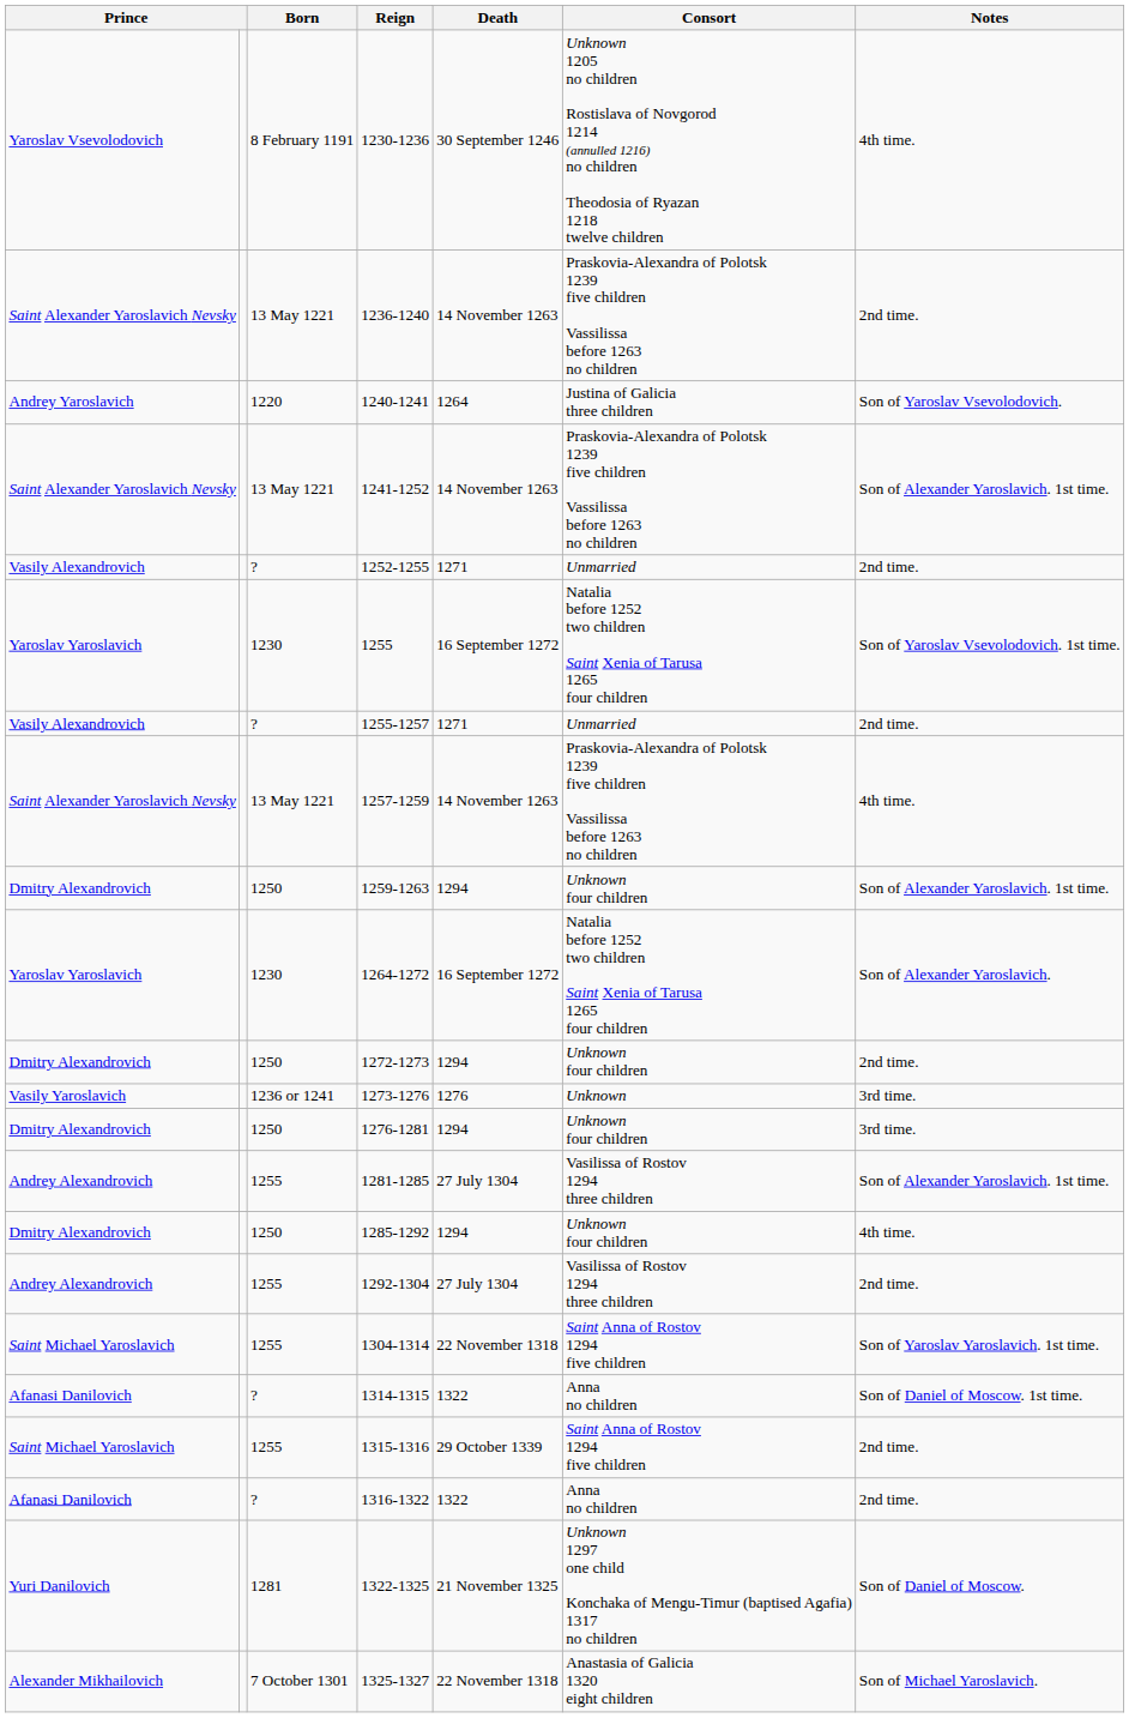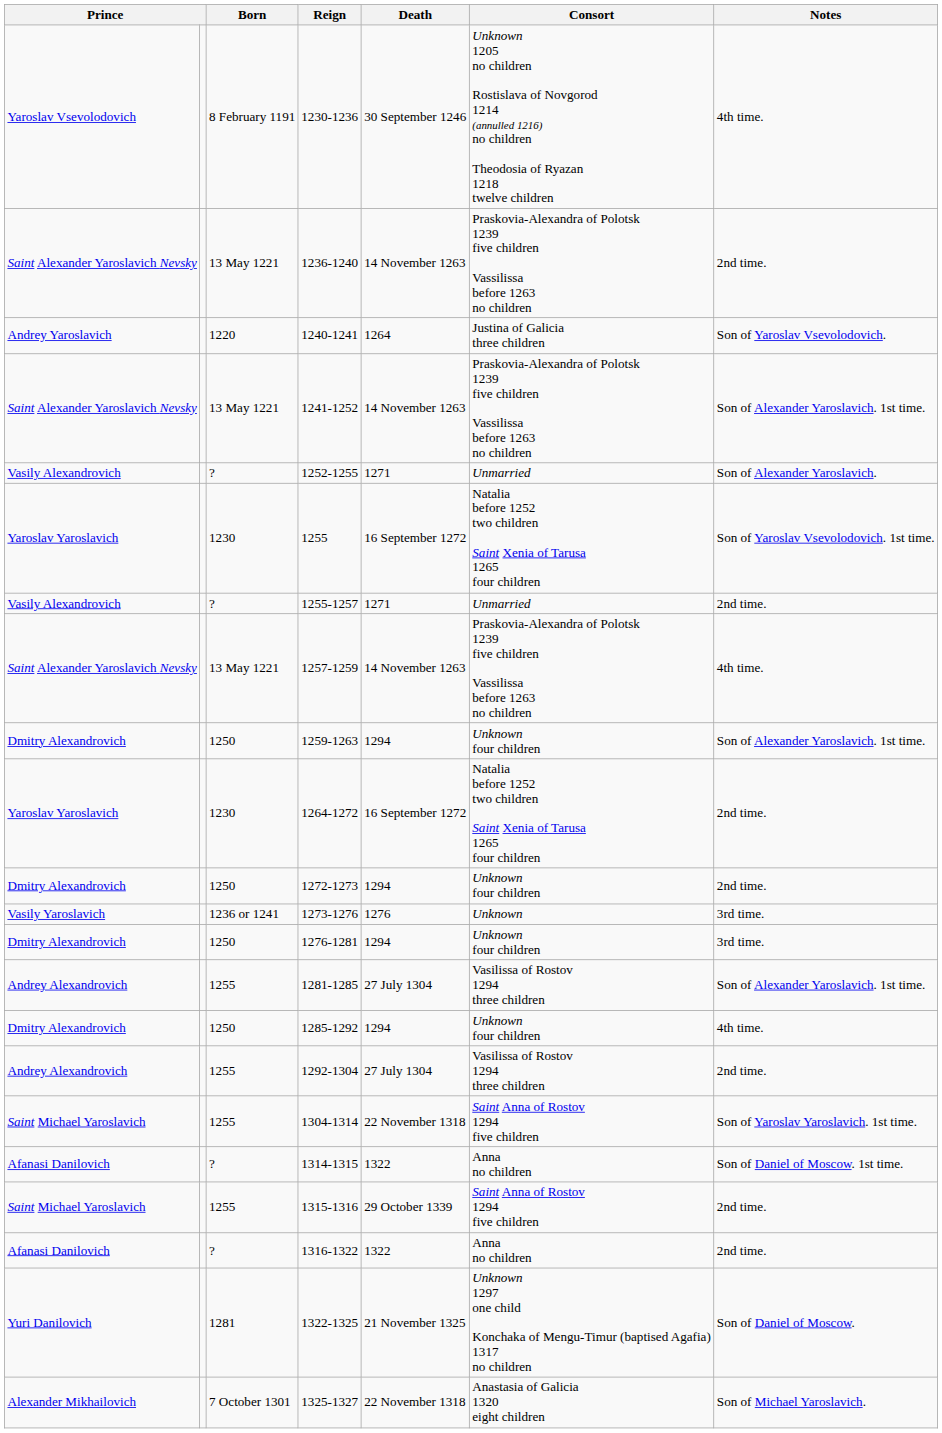 <table class="wikitable">
 <tr>
 <th colspan=2>Prince</th>
 <th>Born</th>
 <th>Reign</th>
 <th>Death</th>
 <th>Consort</th>
 <th>Notes</th>
 </tr>
 <tr>
 <td><a href='#'>Yaroslav Vsevolodovich</a></td>
 <td></td>
 <td>8 February 1191</td>
 <td>1230-1236</td>
 <td>30 September 1246</td>
 <td><em>Unknown</em><br>1205<br> no children<br><br>Rostislava of Novgorod<br>1214<br><small><em>(annulled 1216)</em></small><br>no children<br><br>Theodosia of Ryazan<br>1218<br>twelve children</td>
 <td>4th time.</td>
 </tr>
 <tr>
 <td><em><a href='#'>Saint</a></em> <a href='#'>Alexander Yaroslavich <em>Nevsky</em></a></td>
 <td></td>
 <td>13 May 1221</td>
 <td>1236-1240</td>
 <td>14 November 1263</td>
 <td>Praskovia-Alexandra of Polotsk<br>1239<br>five children<br><br>Vassilissa<br>before 1263<br>no children</td>
 <td>2nd time.</td>
 </tr>
 <tr>
 <td><a href='#'>Andrey Yaroslavich</a></td>
 <td></td>
 <td>1220</td>
 <td>1240-1241</td>
 <td>1264</td>
 <td>Justina of Galicia<br>three children</td>
 <td>Son of <a href='#'>Yaroslav Vsevolodovich</a>.</td>
 </tr>
 <tr>
 <td><em><a href='#'>Saint</a></em> <a href='#'>Alexander Yaroslavich <em>Nevsky</em></a></td>
 <td></td>
 <td>13 May 1221</td>
 <td>1241-1252</td>
 <td>14 November 1263</td>
 <td>Praskovia-Alexandra of Polotsk<br>1239<br>five children<br><br>Vassilissa<br>before 1263<br>no children</td>
 <td>Son of <a href='#'>Alexander Yaroslavich</a>. 1st time.</td>
 </tr>
 <tr>
 <td><a href='#'>Vasily Alexandrovich</a></td>
 <td></td>
 <td>?</td>
 <td>1252-1255</td>
 <td>1271</td>
 <td><em>Unmarried</em></td>
-<td>2nd time.</td>
+<td>Son of <a href='#'>Alexander Yaroslavich</a>.</td>
 </tr>
 <tr>
 <td><a href='#'>Yaroslav Yaroslavich</a></td>
 <td></td>
 <td>1230</td>
 <td>1255</td>
 <td>16 September 1272</td>
 <td>Natalia<br>before 1252<br>two children<br><br><em><a href='#'>Saint</a></em> <a href='#'>Xenia of Tarusa</a><br>1265<br>four children</td>
 <td>Son of <a href='#'>Yaroslav Vsevolodovich</a>. 1st time.</td>
 </tr>
 <tr>
 <td><a href='#'>Vasily Alexandrovich</a></td>
 <td></td>
 <td>?</td>
 <td>1255-1257</td>
 <td>1271</td>
 <td><em>Unmarried</em></td>
 <td>2nd time.</td>
 </tr>
 <tr>
 <td><em><a href='#'>Saint</a></em> <a href='#'>Alexander Yaroslavich <em>Nevsky</em></a></td>
 <td></td>
 <td>13 May 1221</td>
 <td>1257-1259</td>
 <td>14 November 1263</td>
 <td>Praskovia-Alexandra of Polotsk<br>1239<br>five children<br><br>Vassilissa<br>before 1263<br>no children</td>
 <td>4th time.</td>
 </tr>
 <tr>
 <td><a href='#'>Dmitry Alexandrovich</a></td>
 <td></td>
 <td>1250</td>
 <td>1259-1263</td>
 <td>1294</td>
 <td><em>Unknown</em><br>four children</td>
 <td>Son of <a href='#'>Alexander Yaroslavich</a>. 1st time.</td>
 </tr>
 <tr>
 <td><a href='#'>Yaroslav Yaroslavich</a></td>
 <td></td>
 <td>1230</td>
 <td>1264-1272</td>
 <td>16 September 1272</td>
 <td>Natalia<br>before 1252<br>two children<br><br><em><a href='#'>Saint</a></em> <a href='#'>Xenia of Tarusa</a><br>1265<br>four children</td>
-<td>Son of <a href='#'>Alexander Yaroslavich</a>.</td>
+<td>2nd time.</td>
 </tr>
 <tr>
 <td><a href='#'>Dmitry Alexandrovich</a></td>
 <td></td>
 <td>1250</td>
 <td>1272-1273</td>
 <td>1294</td>
 <td><em>Unknown</em><br>four children</td>
 <td>2nd time.</td>
 </tr>
 <tr>
 <td><a href='#'>Vasily Yaroslavich</a></td>
 <td></td>
 <td>1236 or 1241</td>
 <td>1273-1276</td>
 <td>1276</td>
 <td><em>Unknown</em></td>
 <td>3rd time.</td>
 </tr>
 <tr>
 <td><a href='#'>Dmitry Alexandrovich</a></td>
 <td></td>
 <td>1250</td>
 <td>1276-1281</td>
 <td>1294</td>
 <td><em>Unknown</em><br>four children</td>
 <td>3rd time.</td>
 </tr>
 <tr>
 <td><a href='#'>Andrey Alexandrovich</a></td>
 <td></td>
 <td>1255</td>
 <td>1281-1285</td>
 <td>27 July 1304</td>
 <td>Vasilissa of Rostov<br>1294<br>three children</td>
 <td>Son of <a href='#'>Alexander Yaroslavich</a>. 1st time.</td>
 </tr>
 <tr>
 <td><a href='#'>Dmitry Alexandrovich</a></td>
 <td></td>
 <td>1250</td>
 <td>1285-1292</td>
 <td>1294</td>
 <td><em>Unknown</em><br>four children</td>
 <td>4th time.</td>
 </tr>
 <tr>
 <td><a href='#'>Andrey Alexandrovich</a></td>
 <td></td>
 <td>1255</td>
 <td>1292-1304</td>
 <td>27 July 1304</td>
 <td>Vasilissa of Rostov<br>1294<br>three children</td>
 <td>2nd time.</td>
 </tr>
 <tr>
 <td><em><a href='#'>Saint</a></em> <a href='#'>Michael Yaroslavich</a></td>
 <td></td>
 <td>1255</td>
 <td>1304-1314</td>
 <td>22 November 1318</td>
 <td><em><a href='#'>Saint</a></em> <a href='#'>Anna of Rostov</a><br>1294<br>five children</td>
 <td>Son of <a href='#'>Yaroslav Yaroslavich</a>. 1st time.</td>
 </tr>
 <tr>
 <td><a href='#'>Afanasi Danilovich</a></td>
 <td></td>
 <td>?</td>
 <td>1314-1315</td>
 <td>1322</td>
 <td>Anna<br>no children</td>
 <td>Son of <a href='#'>Daniel of Moscow</a>. 1st time.</td>
 </tr>
 <tr>
 <td><em><a href='#'>Saint</a></em> <a href='#'>Michael Yaroslavich</a></td>
 <td></td>
 <td>1255</td>
 <td>1315-1316</td>
 <td>29 October 1339</td>
 <td><em><a href='#'>Saint</a></em> <a href='#'>Anna of Rostov</a><br>1294<br>five children</td>
 <td>2nd time.</td>
 </tr>
 <tr>
 <td><a href='#'>Afanasi Danilovich</a></td>
 <td></td>
 <td>?</td>
 <td>1316-1322</td>
 <td>1322</td>
 <td>Anna<br>no children</td>
 <td>2nd time.</td>
 </tr>
 <tr>
 <td><a href='#'>Yuri Danilovich</a></td>
 <td></td>
 <td>1281</td>
 <td>1322-1325</td>
 <td>21 November 1325</td>
 <td><em>Unknown</em><br>1297<br>one child <br><br>Konchaka of Mengu-Timur (baptised Agafia)<br>1317<br>no children</td>
 <td>Son of <a href='#'>Daniel of Moscow</a>.</td>
 </tr>
 <tr>
 <td><a href='#'>Alexander Mikhailovich</a></td>
 <td></td>
 <td>7 October 1301</td>
 <td>1325-1327</td>
 <td>22 November 1318</td>
 <td>Anastasia of Galicia<br>1320<br>eight children</td>
 <td>Son of <a href='#'>Michael Yaroslavich</a>.</td>
 </tr>
 </table>
